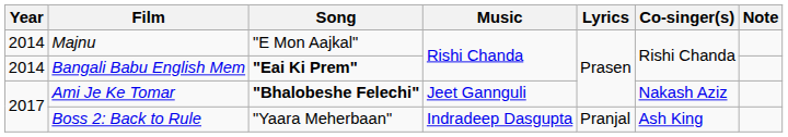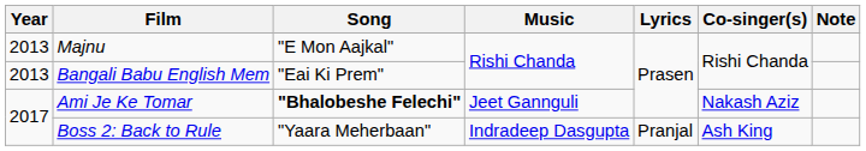 <table class="wikitable">
 <tr>
 <th>Year</th>
 <th>Film</th>
 <th>Song</th>
 <th>Music</th>
 <th>Lyrics</th>
 <th>Co-singer(s)</th>
 <th>Note</th>
 </tr>
 <tr>
-<td>2014</td>
+<td>2013</td>
 <td><em>Majnu</em></td>
 <td>"E Mon Aajkal"</td>
 <td rowspan="2"><a href='#'>Rishi Chanda</a></td>
 <td rowspan="3">Prasen</td>
 <td rowspan="2">Rishi Chanda</td>
 <td></td>
 </tr>
 <tr>
-<td>2014</td>
+<td>2013</td>
 <td><em><a href='#'>Bangali Babu English Mem</a></em></td>
-<td><strong>"Eai Ki Prem"</strong></td>
+<td>"Eai Ki Prem"</td>
 <td></td>
 </tr>
 <tr>
 <td rowspan="2">2017</td>
 <td><em><a href='#'>Ami Je Ke Tomar</a></em></td>
 <td><strong>"Bhalobeshe Felechi"</strong></td>
 <td><a href='#'>Jeet Gannguli</a></td>
 <td><a href='#'>Nakash Aziz</a></td>
 <td></td>
 </tr>
 <tr>
 <td><em><a href='#'>Boss 2: Back to Rule</a></em></td>
 <td>"Yaara Meherbaan"</td>
 <td><a href='#'>Indradeep Dasgupta</a></td>
 <td>Pranjal</td>
 <td><a href='#'>Ash King</a></td>
 <td></td>
 </tr>
 </table>
